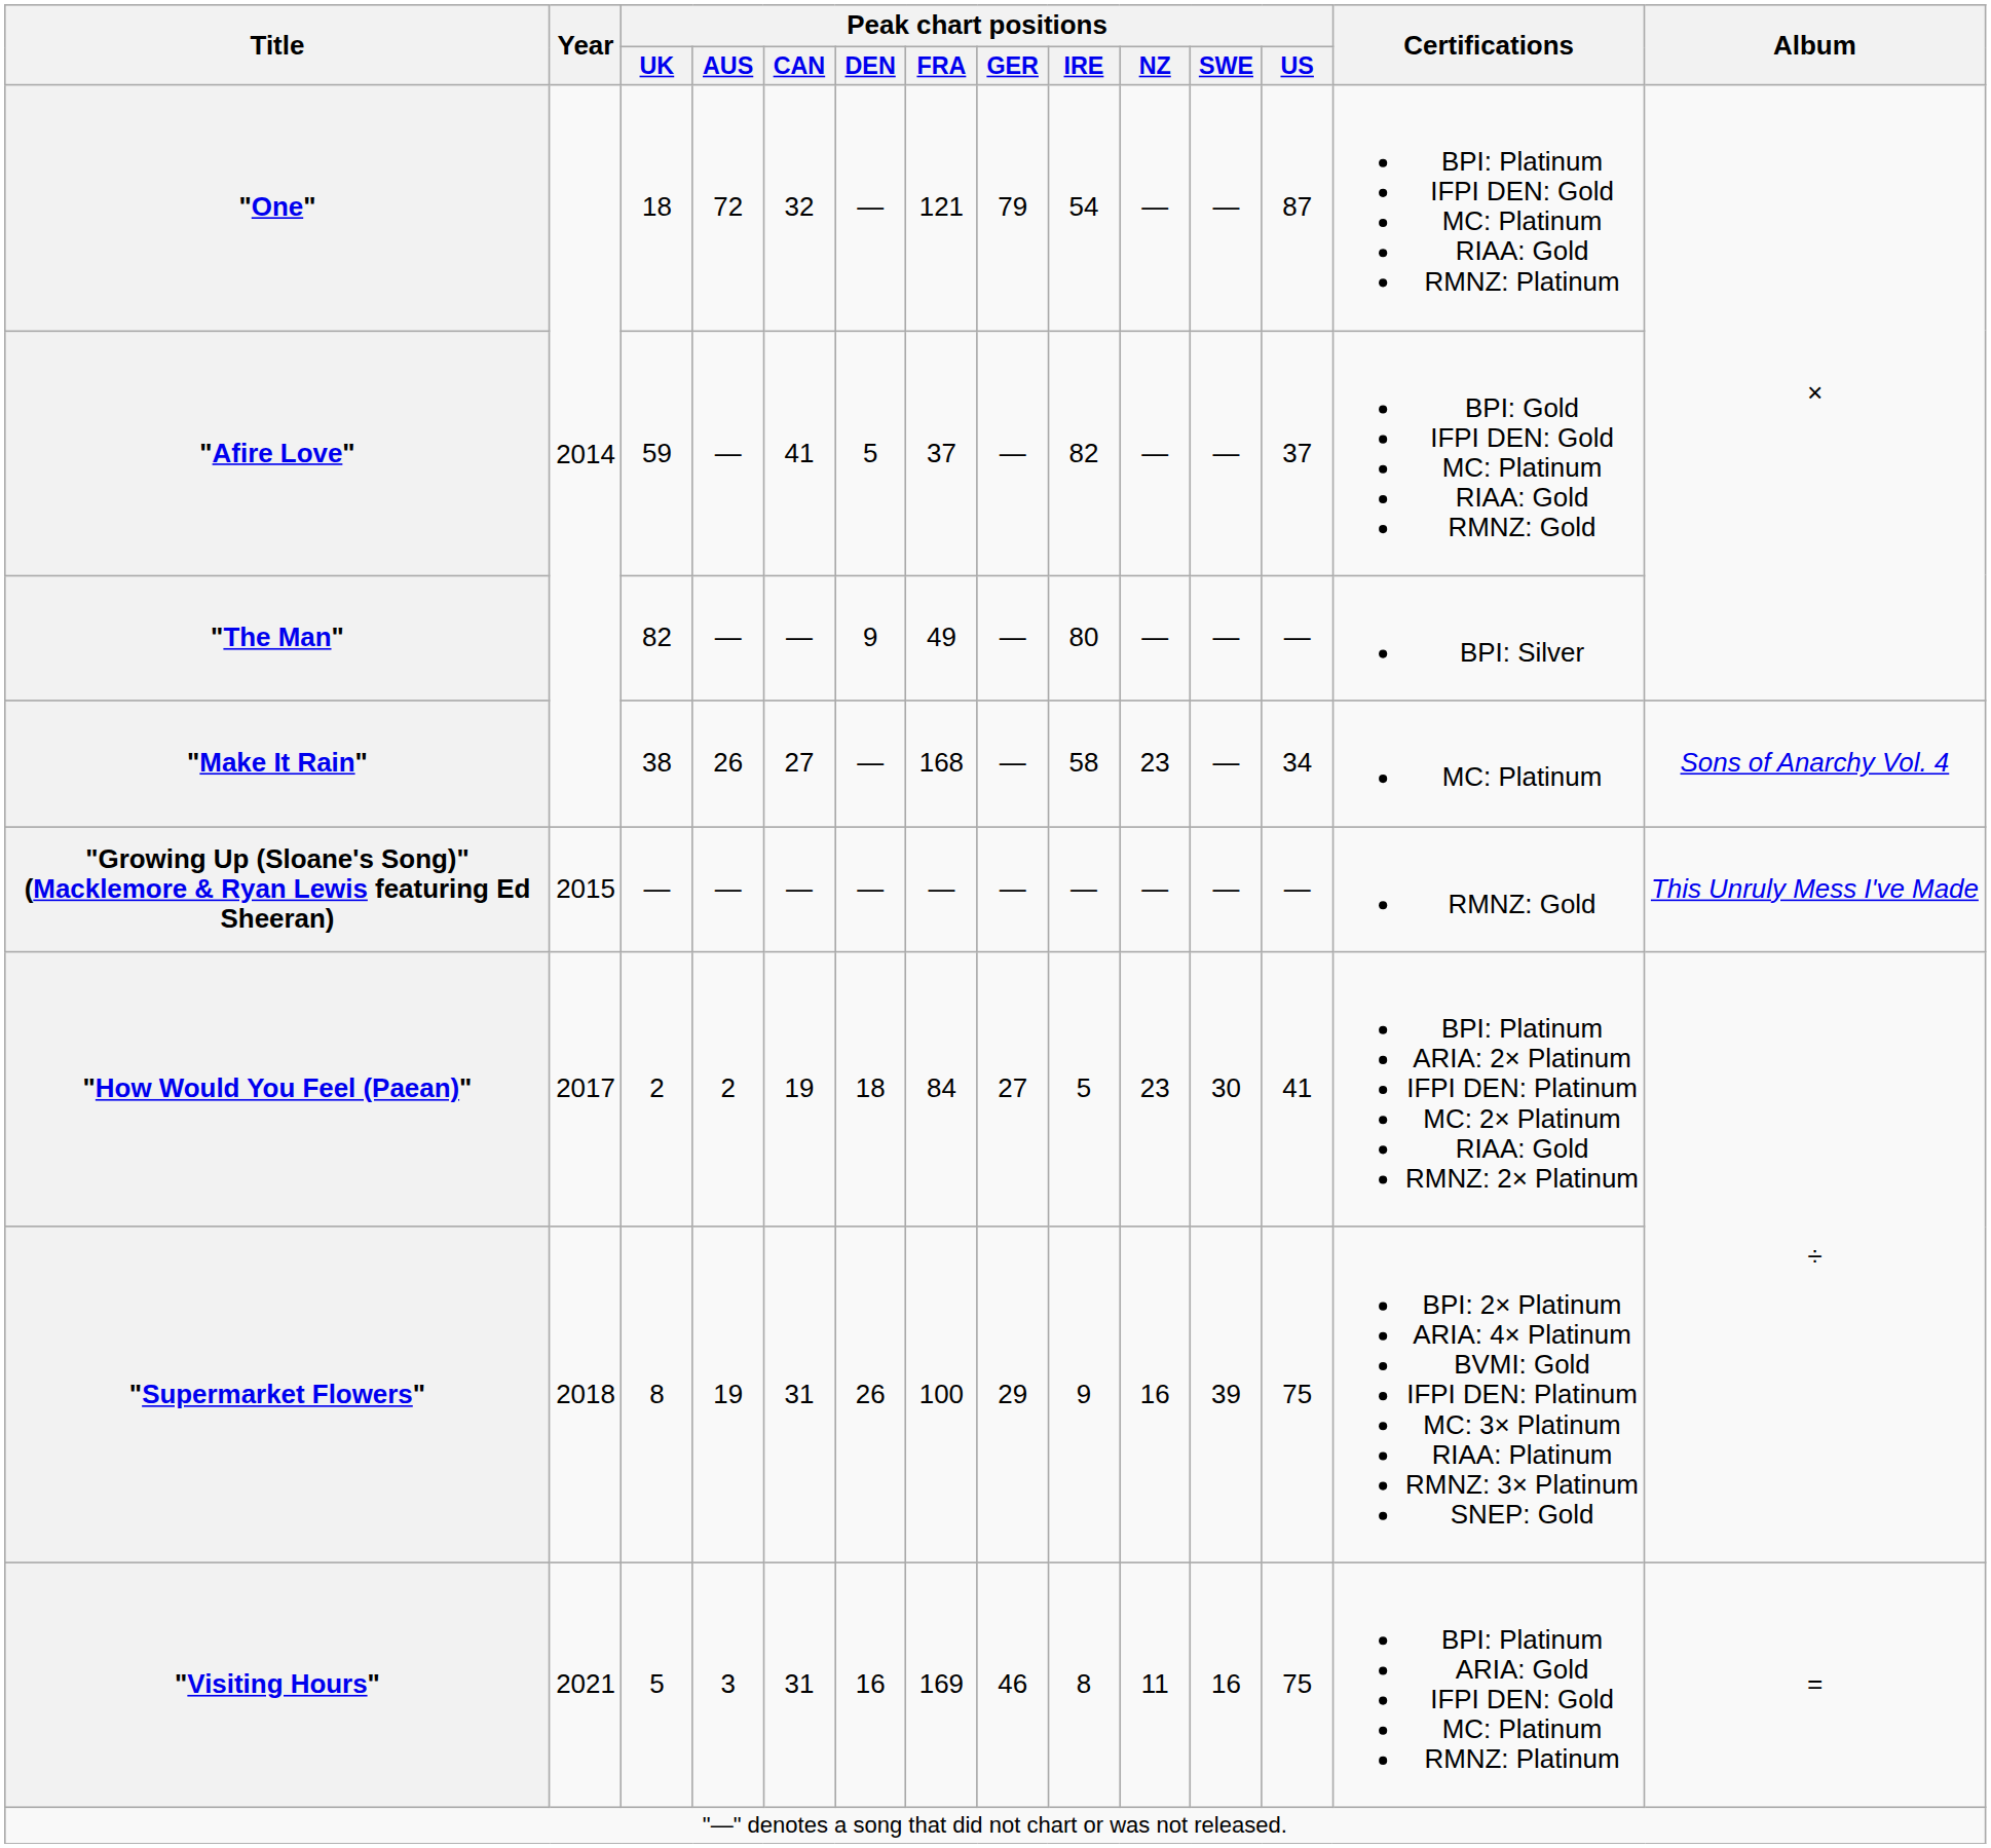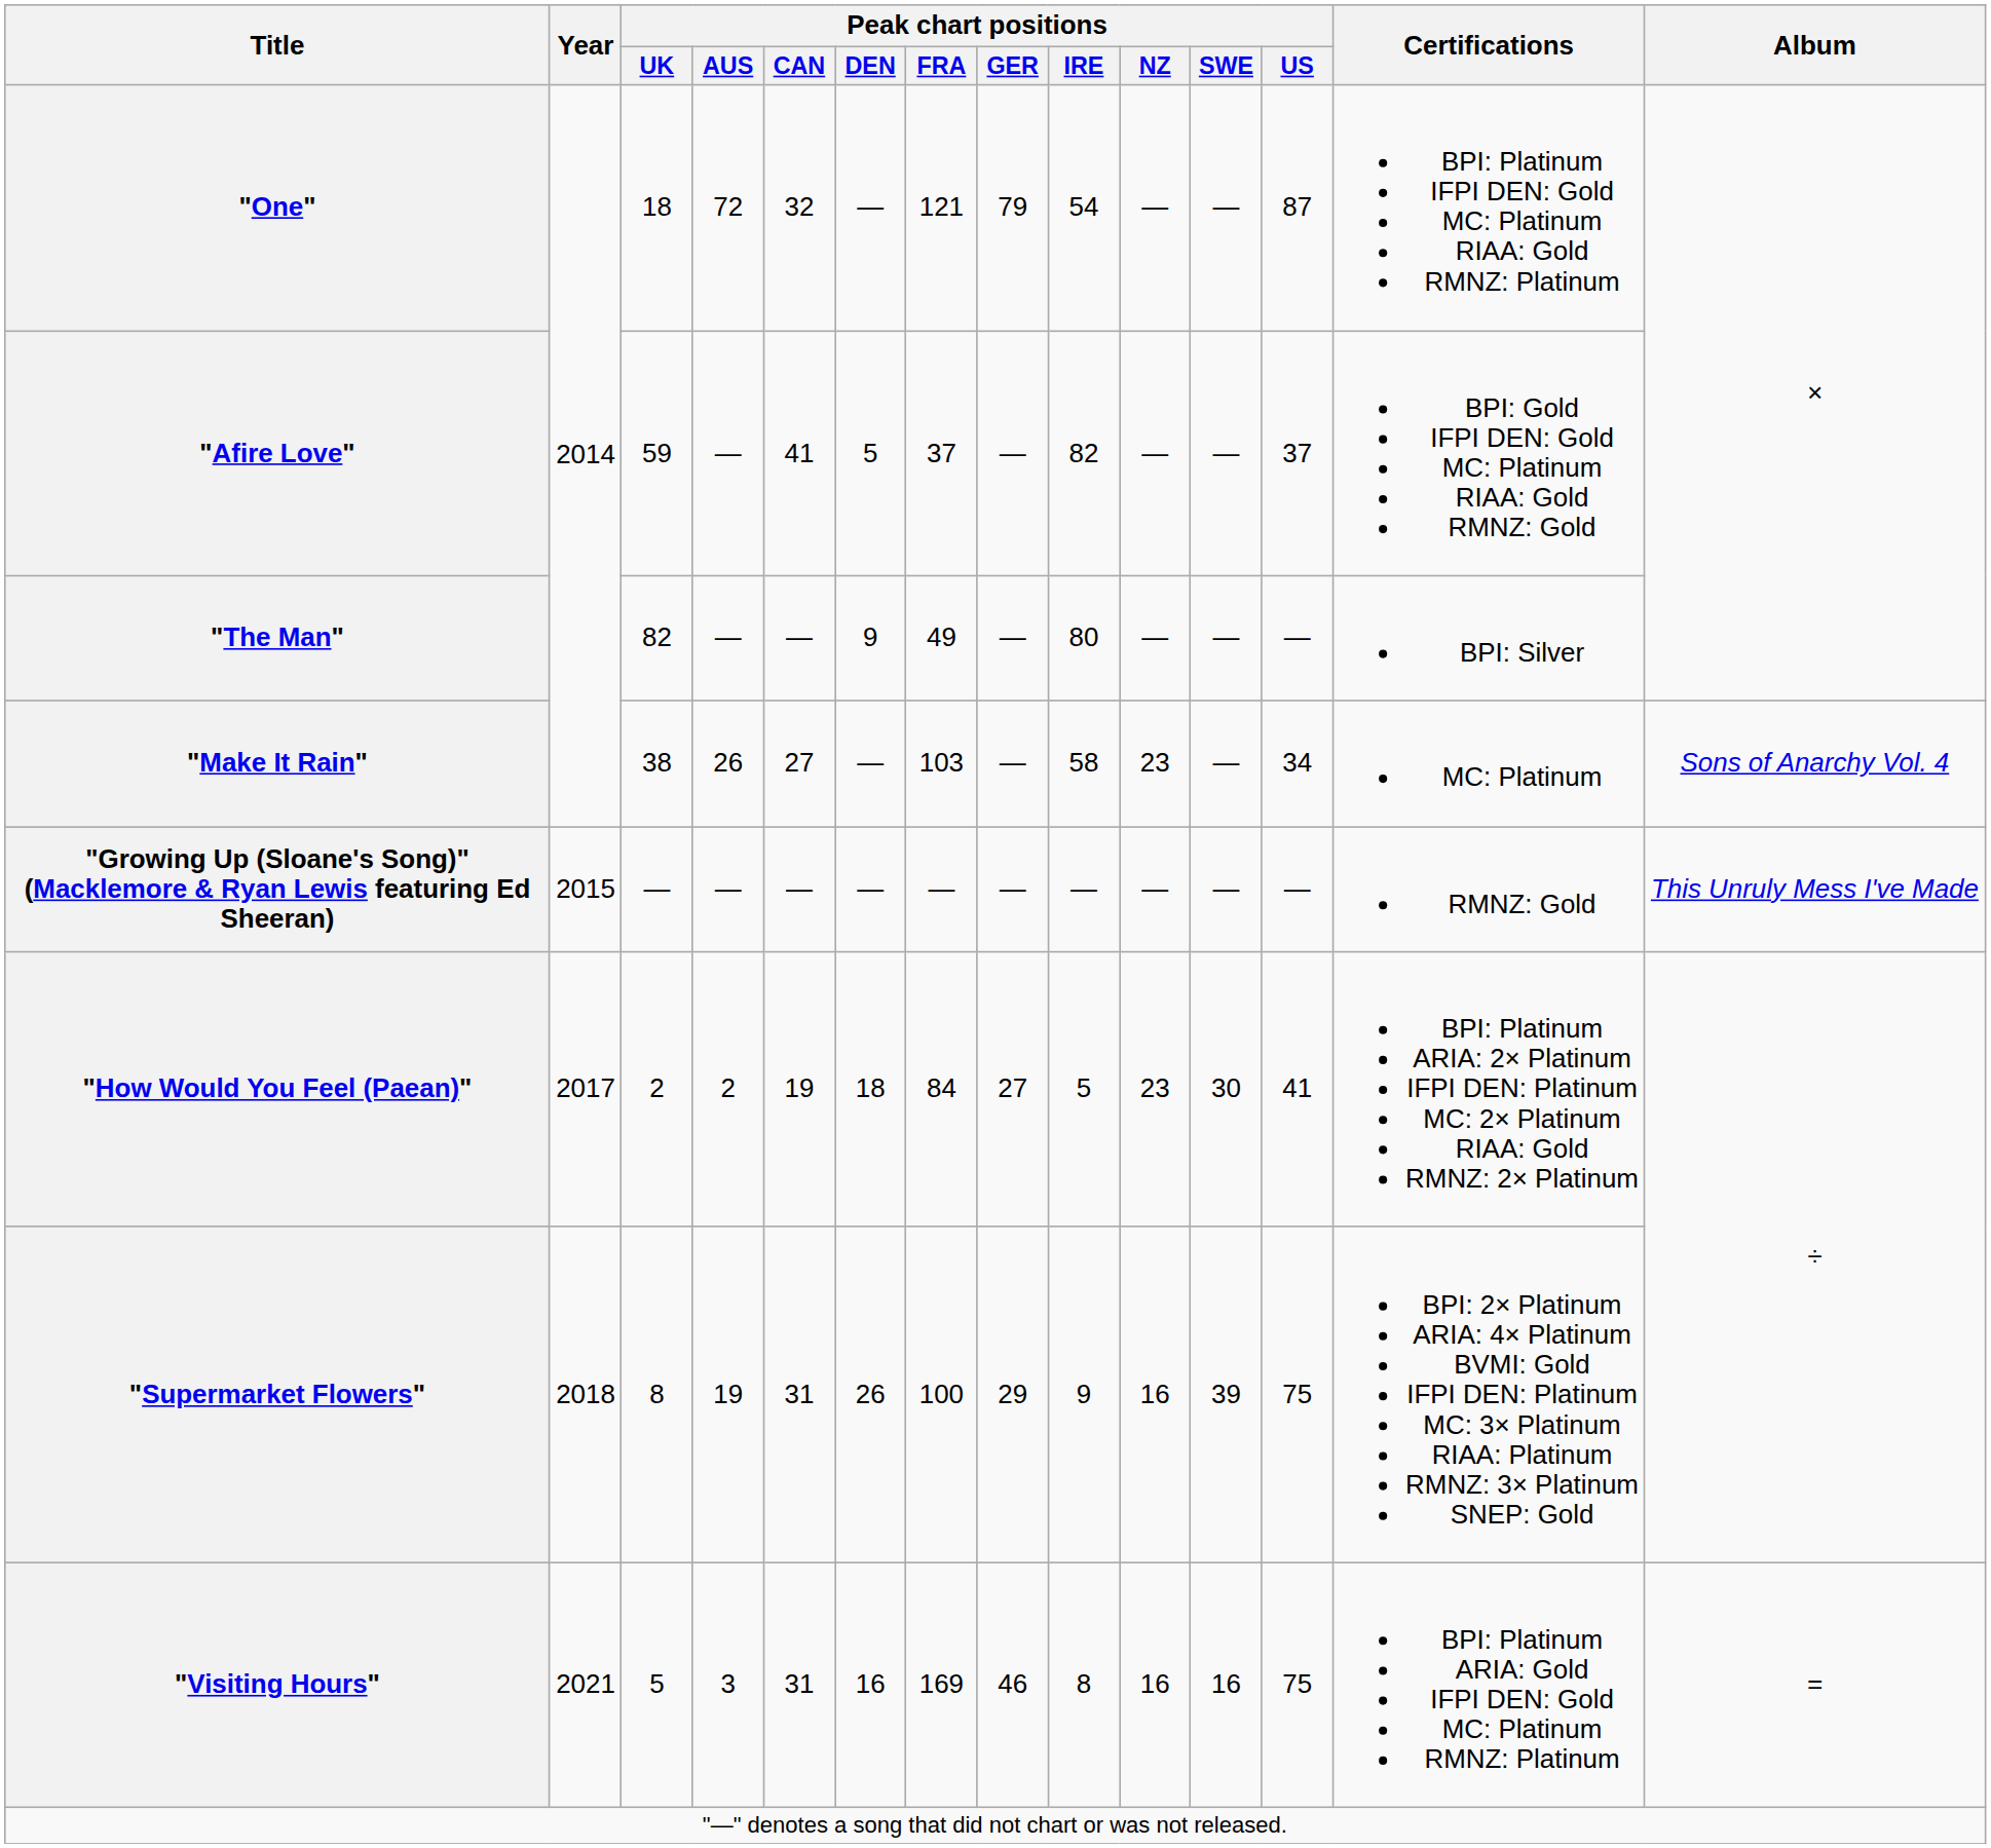 <table class="wikitable plainrowheaders" style="text-align:center;">
 <tr>
 <th scope="col" rowspan="2" style="width:20em;">Title</th>
 <th scope="col" rowspan="2">Year</th>
 <th scope="col" colspan="10">Peak chart positions</th>
 <th scope="col" rowspan="2">Certifications</th>
 <th scope="col" rowspan="2">Album</th>
 </tr>
 <tr>
 <th scope="col" style="width:2.5em;font-size:90%;"><a href='#'>UK</a><br></th>
 <th scope="col" style="width:2.5em;font-size:90%;"><a href='#'>AUS</a><br></th>
 <th scope="col" style="width:2.5em;font-size:90%;"><a href='#'>CAN</a><br></th>
 <th scope="col" style="width:2.5em;font-size:90%;"><a href='#'>DEN</a><br></th>
 <th scope="col" style="width:2.5em;font-size:90%;"><a href='#'>FRA</a><br></th>
 <th scope="col" style="width:2.5em;font-size:90%;"><a href='#'>GER</a><br></th>
 <th scope="col" style="width:2.5em;font-size:90%;"><a href='#'>IRE</a><br></th>
 <th scope="col" style="width:2.5em;font-size:90%;"><a href='#'>NZ</a><br></th>
 <th scope="col" style="width:2.5em;font-size:90%;"><a href='#'>SWE</a><br></th>
 <th scope="col" style="width:2.5em;font-size:90%;"><a href='#'>US</a><br></th>
 </tr>
 <tr>
 <th scope="row">"<a href='#'>One</a>"</th>
 <td rowspan="4">2014</td>
 <td>18</td>
 <td>72</td>
 <td>32</td>
 <td>—</td>
 <td>121</td>
 <td>79</td>
 <td>54</td>
 <td>—</td>
 <td>—</td>
 <td>87</td>
 <td><br><ul><li>BPI: Platinum</li><li>IFPI DEN: Gold</li><li>MC: Platinum</li><li>RIAA: Gold</li><li>RMNZ: Platinum</li></ul></td>
 <td rowspan="3"><em>×</em></td>
 </tr>
 <tr>
 <th scope="row">"<a href='#'>Afire Love</a>"</th>
 <td>59</td>
 <td>—</td>
 <td>41</td>
 <td>5</td>
 <td>37</td>
 <td>—</td>
 <td>82</td>
 <td>—</td>
 <td>—</td>
 <td>37</td>
 <td><br><ul><li>BPI: Gold</li><li>IFPI DEN: Gold</li><li>MC: Platinum</li><li>RIAA: Gold</li><li>RMNZ: Gold</li></ul></td>
 </tr>
 <tr>
 <th scope="row">"<a href='#'>The Man</a>"</th>
 <td>82</td>
 <td>—</td>
 <td>—</td>
 <td>9</td>
 <td>49</td>
 <td>—</td>
 <td>80</td>
 <td>—</td>
 <td>—</td>
 <td>—</td>
 <td><br><ul><li>BPI: Silver</li></ul></td>
 </tr>
 <tr>
 <th scope="row">"<a href='#'>Make It Rain</a>"</th>
 <td>38</td>
 <td>26</td>
 <td>27</td>
 <td>—</td>
-<td>168</td>
+<td>103</td>
 <td>—</td>
 <td>58</td>
 <td>23</td>
 <td>—</td>
 <td>34</td>
 <td><br><ul><li>MC: Platinum</li></ul></td>
 <td><em><a href='#'>Sons of Anarchy Vol. 4</a></em></td>
 </tr>
 <tr>
 <th scope="row">"Growing Up (Sloane's Song)"<br><span>(<a href='#'>Macklemore & Ryan Lewis</a> featuring Ed Sheeran)</span></th>
 <td>2015</td>
 <td>—</td>
 <td>—</td>
 <td>—</td>
 <td>—</td>
 <td>—</td>
 <td>—</td>
 <td>—</td>
 <td>—</td>
 <td>—</td>
 <td>—</td>
 <td><br><ul><li>RMNZ: Gold</li></ul></td>
 <td><em><a href='#'>This Unruly Mess I've Made</a></em></td>
 </tr>
 <tr>
 <th scope="row">"<a href='#'>How Would You Feel (Paean)</a>"</th>
 <td>2017</td>
 <td>2</td>
 <td>2</td>
 <td>19</td>
 <td>18</td>
 <td>84</td>
 <td>27</td>
 <td>5</td>
 <td>23</td>
 <td>30</td>
 <td>41</td>
 <td><br><ul><li>BPI: Platinum</li><li>ARIA: 2× Platinum</li><li>IFPI DEN: Platinum</li><li>MC: 2× Platinum</li><li>RIAA: Gold</li><li>RMNZ: 2× Platinum</li></ul></td>
 <td rowspan="2"><em>÷</em></td>
 </tr>
 <tr>
 <th scope="row">"<a href='#'>Supermarket Flowers</a>"</th>
 <td>2018</td>
 <td>8</td>
 <td>19</td>
 <td>31</td>
 <td>26</td>
 <td>100</td>
 <td>29</td>
 <td>9</td>
 <td>16</td>
 <td>39</td>
 <td>75</td>
 <td><br><ul><li>BPI: 2× Platinum</li><li>ARIA: 4× Platinum</li><li>BVMI: Gold</li><li>IFPI DEN: Platinum</li><li>MC: 3× Platinum</li><li>RIAA: Platinum</li><li>RMNZ: 3× Platinum</li><li>SNEP: Gold</li></ul></td>
 </tr>
 <tr>
 <th scope="row">"<a href='#'>Visiting Hours</a>"</th>
 <td>2021</td>
 <td>5</td>
 <td>3</td>
 <td>31</td>
 <td>16</td>
 <td>169</td>
 <td>46</td>
 <td>8</td>
-<td>11</td>
+<td>16</td>
 <td>16</td>
 <td>75</td>
 <td><br><ul><li>BPI: Platinum</li><li>ARIA: Gold</li><li>IFPI DEN: Gold</li><li>MC: Platinum</li><li>RMNZ: Platinum</li></ul></td>
 <td><em>=</em></td>
 </tr>
 <tr>
 <td colspan="21" style="font-size:85%">"—" denotes a song that did not chart or was not released.</td>
 </tr>
 </table>
